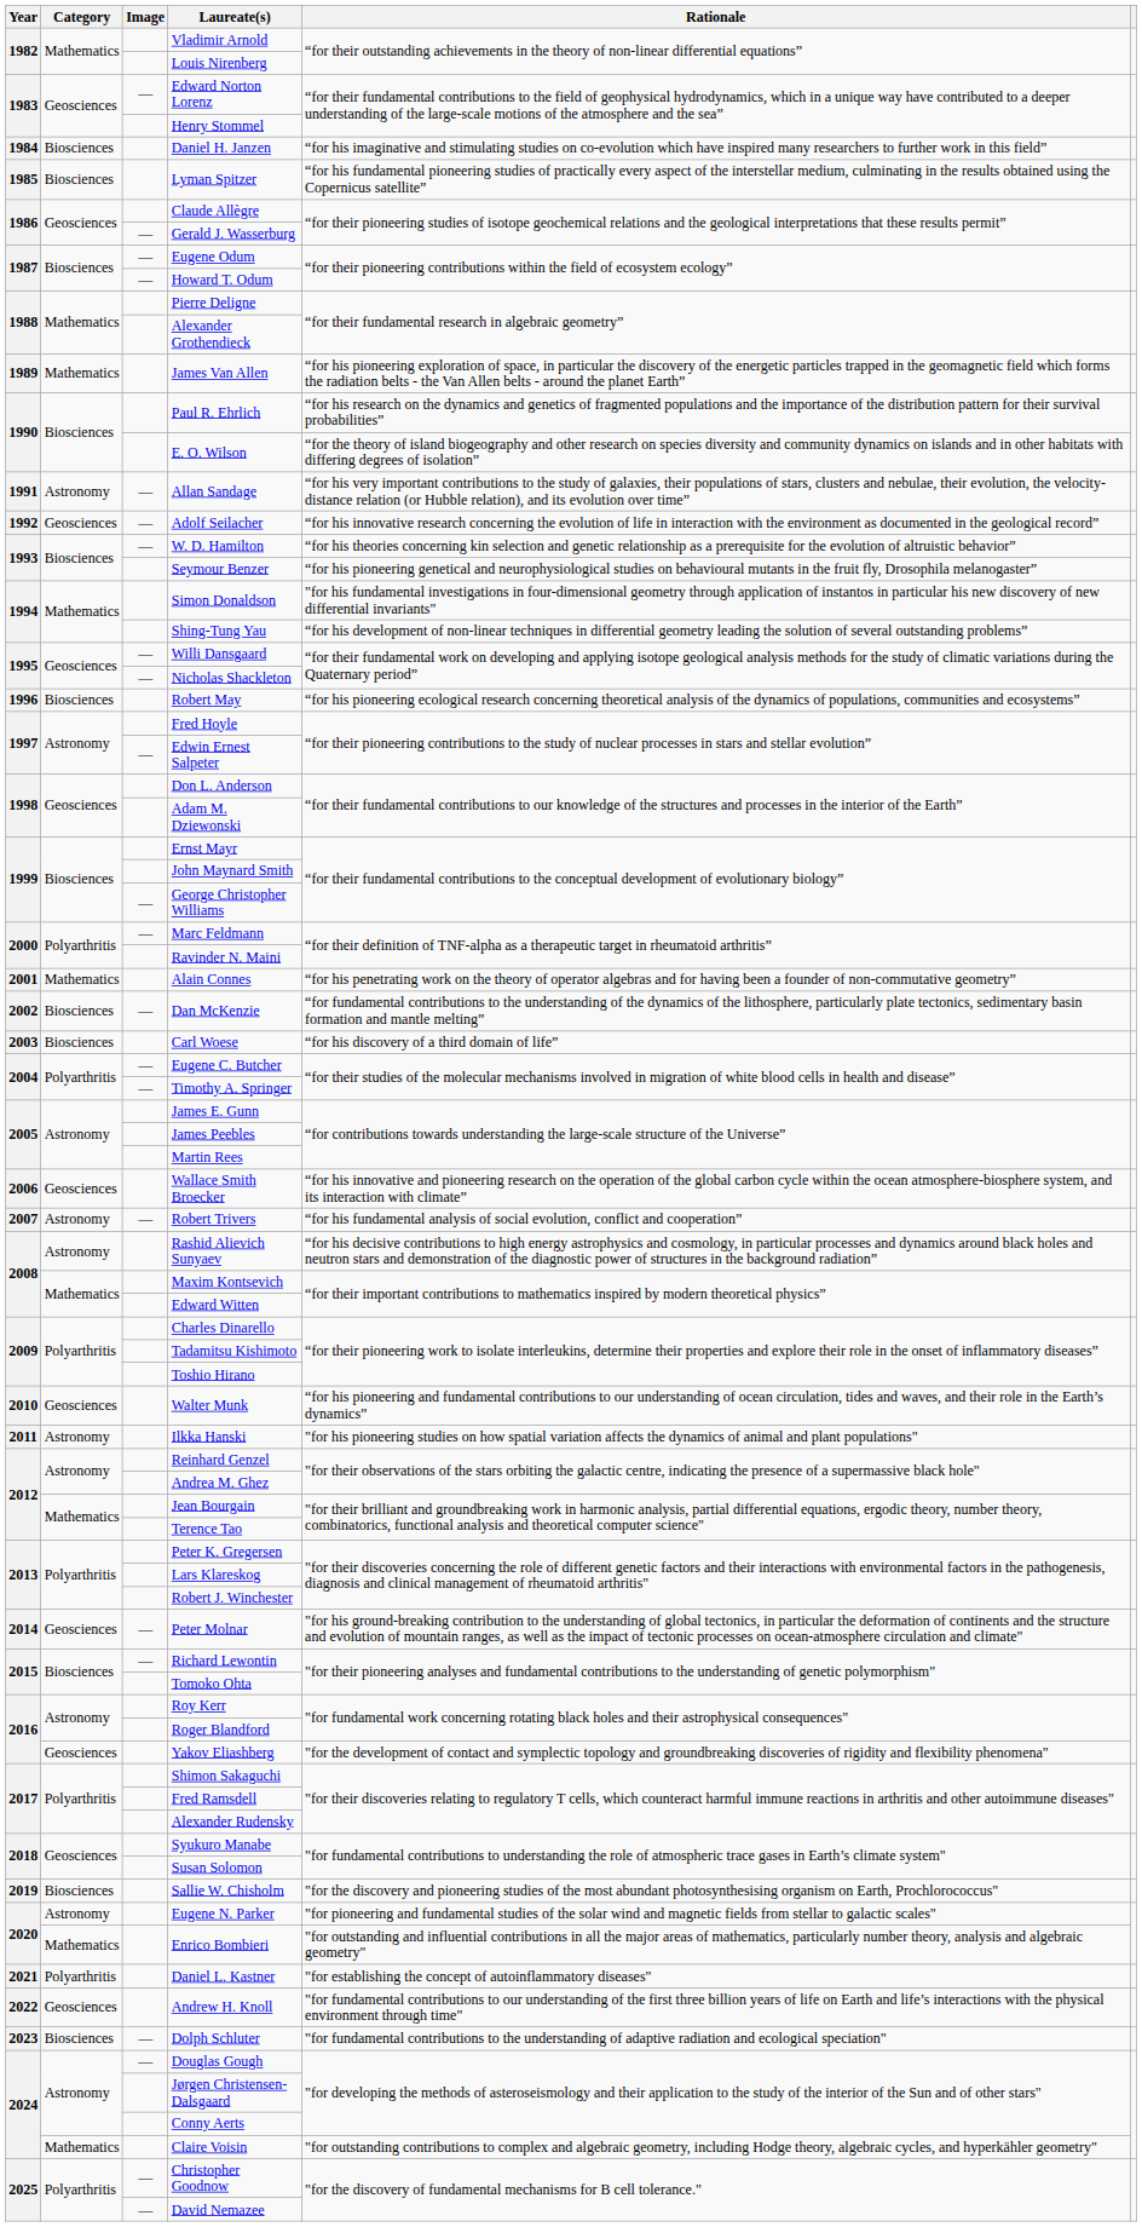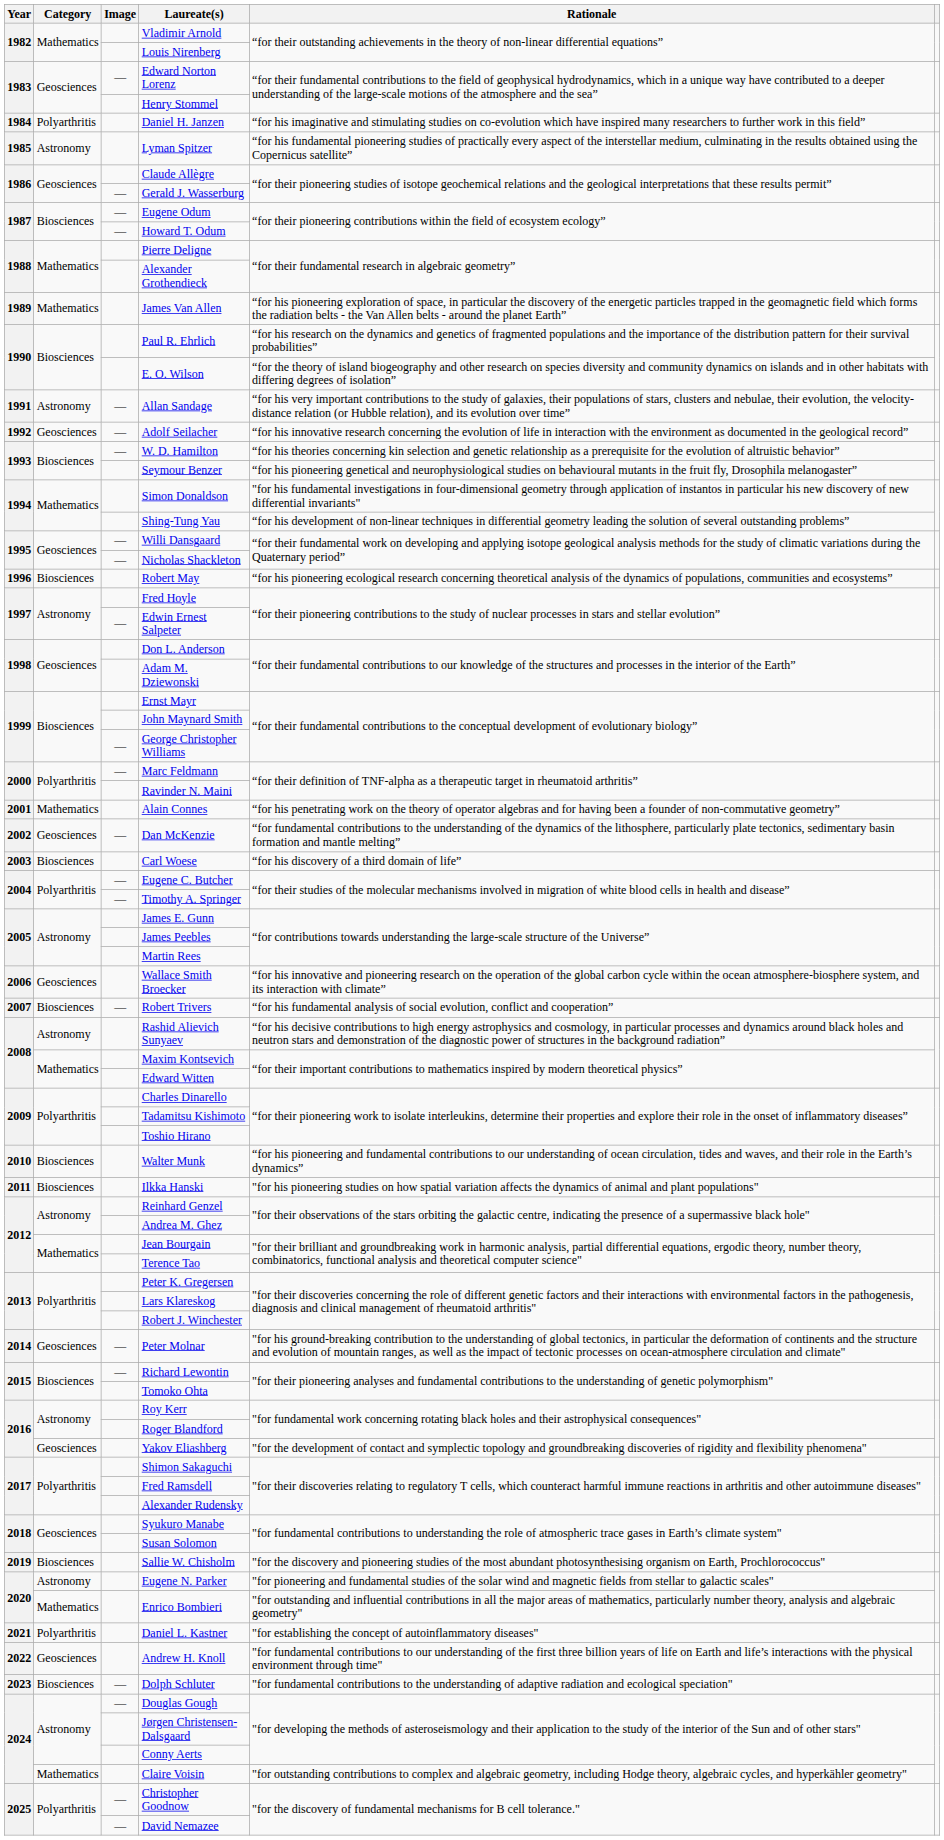 <table class="wikitable plainrowheaders sortable">
 <tr>
 <th scope="col">Year</th>
 <th scope="col">Category</th>
 <th scope="col">Image</th>
 <th scope="col">Laureate(s)</th>
 <th scope="col">Rationale</th>
 <th scope="col" class="unsortable"></th>
 </tr>
 <tr>
 <th scope="rowgroup" rowspan=2>1982</th>
 <td rowspan=2>Mathematics</td>
 <td></td>
 <td><a href='#'>Vladimir Arnold</a></td>
 <td rowspan=2>“for their outstanding achievements in the theory of non-linear differential equations”</td>
 <td rowspan=2 style="text-align: center;"><br></td>
 </tr>
 <tr>
 <td></td>
 <td><a href='#'>Louis Nirenberg</a></td>
 </tr>
 <tr>
 <th scope=rowgroup rowspan=2>1983</th>
 <td rowspan=2>Geosciences</td>
 <td style="text-align:center;">—</td>
 <td><a href='#'>Edward Norton Lorenz</a></td>
 <td rowspan=2>“for their fundamental contributions to the field of geophysical hydrodynamics, which in a unique way have contributed to a deeper understanding of the large-scale motions of the atmosphere and the sea”</td>
 <td rowspan=2 style="text-align: center;"><br></td>
 </tr>
 <tr>
 <td></td>
 <td><a href='#'>Henry Stommel</a></td>
 </tr>
 <tr>
 <th scope=row>1984</th>
-<td>Biosciences</td>
+<td>Polyarthritis</td>
 <td></td>
 <td><a href='#'>Daniel H. Janzen</a></td>
 <td>“for his imaginative and stimulating studies on co-evolution which have inspired many researchers to further work in this field”</td>
 <td style="text-align: center;"><br></td>
 </tr>
 <tr>
 <th scope=row>1985</th>
-<td>Biosciences</td>
+<td>Astronomy</td>
 <td></td>
 <td><a href='#'>Lyman Spitzer</a></td>
 <td>“for his fundamental pioneering studies of practically every aspect of the interstellar medium, culminating in the results obtained using the Copernicus satellite”</td>
 <td style="text-align: center;"><br></td>
 </tr>
 <tr>
 <th scope=rowgroup rowspan=2>1986</th>
 <td rowspan=2>Geosciences</td>
 <td></td>
 <td><a href='#'>Claude Allègre</a></td>
 <td rowspan=2>“for their pioneering studies of isotope geochemical relations and the geological interpretations that these results permit”</td>
 <td rowspan=2 style="text-align: center;"><br></td>
 </tr>
 <tr>
 <td style="text-align:center;">—</td>
 <td><a href='#'>Gerald J. Wasserburg</a></td>
 </tr>
 <tr>
 <th scope=rowgroup rowspan=2>1987</th>
 <td rowspan=2>Biosciences</td>
 <td style="text-align:center;">—</td>
 <td><a href='#'>Eugene Odum</a></td>
 <td rowspan=2>“for their pioneering contributions within the field of ecosystem ecology”</td>
 <td rowspan=2 style="text-align: center;"><br></td>
 </tr>
 <tr>
 <td style="text-align:center;">—</td>
 <td><a href='#'>Howard T. Odum</a></td>
 </tr>
 <tr>
 <th scope=rowgroup rowspan=2>1988</th>
 <td rowspan=2>Mathematics</td>
 <td></td>
 <td><a href='#'>Pierre Deligne</a></td>
 <td rowspan=2>“for their fundamental research in algebraic geometry”</td>
 <td rowspan=2 style="text-align: center;"><br></td>
 </tr>
 <tr>
 <td></td>
 <td><a href='#'>Alexander Grothendieck</a></td>
 </tr>
 <tr>
 <th scope=row>1989</th>
 <td>Mathematics</td>
 <td></td>
 <td><a href='#'>James Van Allen</a></td>
 <td>“for his pioneering exploration of space, in particular the discovery of the energetic particles trapped in the geomagnetic field which forms the radiation belts - the Van Allen belts - around the planet Earth”</td>
 <td style="text-align: center;"><br></td>
 </tr>
 <tr>
 <th scope=rowgroup rowspan=2>1990</th>
 <td rowspan=2>Biosciences</td>
 <td></td>
 <td><a href='#'>Paul R. Ehrlich</a></td>
 <td>“for his research on the dynamics and genetics of fragmented populations and the importance of the distribution pattern for their survival probabilities”</td>
 <td rowspan=2 style="text-align: center;"><br><br></td>
 </tr>
 <tr>
 <td></td>
 <td><a href='#'>E. O. Wilson</a></td>
 <td>“for the theory of island biogeography and other research on species diversity and community dynamics on islands and in other habitats with differing degrees of isolation”</td>
 </tr>
 <tr>
 <th scope=row>1991</th>
 <td>Astronomy</td>
 <td style="text-align:center;">—</td>
 <td><a href='#'>Allan Sandage</a></td>
 <td>“for his very important contributions to the study of galaxies, their populations of stars, clusters and nebulae, their evolution, the velocity-distance relation (or Hubble relation), and its evolution over time”</td>
 <td style="text-align: center;"><br></td>
 </tr>
 <tr>
 <th scope=row>1992</th>
 <td>Geosciences</td>
 <td style="text-align:center;">—</td>
 <td><a href='#'>Adolf Seilacher</a></td>
 <td>“for his innovative research concerning the evolution of life in interaction with the environment as documented in the geological record”</td>
 <td style="text-align: center;"><br></td>
 </tr>
 <tr>
 <th scope=rowgroup rowspan=2>1993</th>
 <td rowspan=2>Biosciences</td>
 <td style="text-align:center;">—</td>
 <td><a href='#'>W. D. Hamilton</a></td>
 <td>“for his theories concerning kin selection and genetic relationship as a prerequisite for the evolution of altruistic behavior”</td>
 <td rowspan=2 style="text-align: center;"><br></td>
 </tr>
 <tr>
 <td></td>
 <td><a href='#'>Seymour Benzer</a></td>
 <td>“for his pioneering genetical and neurophysiological studies on behavioural mutants in the fruit fly, Drosophila melanogaster”</td>
 </tr>
 <tr>
 <th scope=rowgroup rowspan=2>1994</th>
 <td rowspan=2>Mathematics</td>
 <td></td>
 <td><a href='#'>Simon Donaldson</a></td>
 <td>"for his fundamental investigations in four-dimensional geometry through application of instantos in particular his new discovery of new differential invariants"</td>
 <td rowspan=2 style="text-align: center;"><br></td>
 </tr>
 <tr>
 <td></td>
 <td><a href='#'>Shing-Tung Yau</a></td>
 <td>“for his development of non-linear techniques in differential geometry leading the solution of several outstanding problems”</td>
 </tr>
 <tr>
 <th scope=rowgroup rowspan=2>1995</th>
 <td rowspan=2>Geosciences</td>
 <td style="text-align:center;">—</td>
 <td><a href='#'>Willi Dansgaard</a></td>
 <td rowspan=2>“for their fundamental work on developing and applying isotope geological analysis methods for the study of climatic variations during the Quaternary period”</td>
 <td rowspan=2 style="text-align: center;"><br></td>
 </tr>
 <tr>
 <td style="text-align:center;">—</td>
 <td><a href='#'>Nicholas Shackleton</a></td>
 </tr>
 <tr>
 <th scope=row>1996</th>
 <td>Biosciences</td>
 <td></td>
 <td><a href='#'>Robert May</a></td>
 <td>“for his pioneering ecological research concerning theoretical analysis of the dynamics of populations, communities and ecosystems”</td>
 <td style="text-align: center;"><br></td>
 </tr>
 <tr>
 <th scope=rowgroup rowspan=2>1997</th>
 <td rowspan=2>Astronomy</td>
 <td></td>
 <td><a href='#'>Fred Hoyle</a></td>
 <td rowspan=2>“for their pioneering contributions to the study of nuclear processes in stars and stellar evolution”</td>
 <td rowspan=2 style="text-align: center;"><br></td>
 </tr>
 <tr>
 <td style="text-align:center;">—</td>
 <td><a href='#'>Edwin Ernest Salpeter</a></td>
 </tr>
 <tr>
 <th scope=rowgroup rowspan=2>1998</th>
 <td rowspan=2>Geosciences</td>
 <td></td>
 <td><a href='#'>Don L. Anderson</a></td>
 <td rowspan=2>“for their fundamental contributions to our knowledge of the structures and processes in the interior of the Earth”</td>
 <td rowspan=2 style="text-align: center;"><br></td>
 </tr>
 <tr>
 <td></td>
 <td><a href='#'>Adam M. Dziewonski</a></td>
 </tr>
 <tr>
 <th scope=rowgroup rowspan=3>1999</th>
 <td rowspan=3>Biosciences</td>
 <td></td>
 <td><a href='#'>Ernst Mayr</a></td>
 <td rowspan=3>“for their fundamental contributions to the conceptual development of evolutionary biology”</td>
 <td rowspan=3 style="text-align: center;"><br></td>
 </tr>
 <tr>
 <td></td>
 <td><a href='#'>John Maynard Smith</a></td>
 </tr>
 <tr>
 <td style="text-align:center;">—</td>
 <td><a href='#'>George Christopher Williams</a></td>
 </tr>
 <tr>
 <th scope=rowgroup rowspan=2>2000</th>
 <td rowspan=2>Polyarthritis</td>
 <td style="text-align:center;">—</td>
 <td><a href='#'>Marc Feldmann</a></td>
 <td rowspan=2>“for their definition of TNF-alpha as a therapeutic target in rheumatoid arthritis”</td>
 <td rowspan=2 style="text-align: center;"><br></td>
 </tr>
 <tr>
 <td></td>
 <td><a href='#'>Ravinder N. Maini</a></td>
 </tr>
 <tr>
 <th scope=row>2001</th>
 <td>Mathematics</td>
 <td></td>
 <td><a href='#'>Alain Connes</a></td>
 <td>“for his penetrating work on the theory of operator algebras and for having been a founder of non-commutative geometry”</td>
 <td style="text-align: center;"><br></td>
 </tr>
 <tr>
 <th scope=row>2002</th>
-<td>Biosciences</td>
+<td>Geosciences</td>
 <td style="text-align:center;">—</td>
 <td><a href='#'>Dan McKenzie</a></td>
 <td>“for fundamental contributions to the understanding of the dynamics of the lithosphere, particularly plate tectonics, sedimentary basin formation and mantle melting”</td>
 <td style="text-align: center;"><br></td>
 </tr>
 <tr>
 <th scope=row>2003</th>
 <td>Biosciences</td>
 <td></td>
 <td><a href='#'>Carl Woese</a></td>
 <td>“for his discovery of a third domain of life”</td>
 <td style="text-align: center;"><br></td>
 </tr>
 <tr>
 <th scope=rowgroup rowspan=2>2004</th>
 <td rowspan=2>Polyarthritis</td>
 <td style="text-align:center;">—</td>
 <td><a href='#'>Eugene C. Butcher</a></td>
 <td rowspan=2>“for their studies of the molecular mechanisms involved in migration of white blood cells in health and disease”</td>
 <td rowspan=2 style="text-align: center;"><br></td>
 </tr>
 <tr>
 <td style="text-align:center;">—</td>
 <td><a href='#'>Timothy A. Springer</a></td>
 </tr>
 <tr>
 <th scope=rowgroup rowspan=3>2005</th>
 <td rowspan=3>Astronomy</td>
 <td></td>
 <td><a href='#'>James E. Gunn</a></td>
 <td rowspan=3>“for contributions towards understanding the large-scale structure of the Universe”</td>
 <td rowspan=3 style="text-align: center;"><br></td>
 </tr>
 <tr>
 <td></td>
 <td><a href='#'>James Peebles</a></td>
 </tr>
 <tr>
 <td></td>
 <td><a href='#'>Martin Rees</a></td>
 </tr>
 <tr>
 <th scope=row>2006</th>
 <td>Geosciences</td>
 <td></td>
 <td><a href='#'>Wallace Smith Broecker</a></td>
 <td>“for his innovative and pioneering research on the operation of the global carbon cycle within the ocean atmosphere-biosphere system, and its interaction with climate”</td>
 <td style="text-align: center;"><br></td>
 </tr>
 <tr>
 <th scope=row>2007</th>
-<td>Astronomy</td>
+<td>Biosciences</td>
 <td style="text-align:center;">—</td>
 <td><a href='#'>Robert Trivers</a></td>
 <td>“for his fundamental analysis of social evolution, conflict and cooperation”</td>
 <td style="text-align: center;"><br></td>
 </tr>
 <tr>
 <th scope=rowgroup rowspan=3>2008</th>
 <td>Astronomy</td>
 <td></td>
 <td><a href='#'>Rashid Alievich Sunyaev</a></td>
 <td>“for his decisive contributions to high energy astrophysics and cosmology, in particular processes and dynamics around black holes and neutron stars and demonstration of the diagnostic power of structures in the background radiation”</td>
 <td rowspan=3 style="text-align: center;"><br></td>
 </tr>
 <tr>
 <td rowspan=2>Mathematics</td>
 <td></td>
 <td><a href='#'>Maxim Kontsevich</a></td>
 <td rowspan=2>“for their important contributions to mathematics inspired by modern theoretical physics”</td>
 </tr>
 <tr>
 <td></td>
 <td><a href='#'>Edward Witten</a></td>
 </tr>
 <tr>
 <th scope=rowgroup rowspan=3>2009</th>
 <td rowspan=3>Polyarthritis</td>
 <td></td>
 <td><a href='#'>Charles Dinarello</a></td>
 <td rowspan=3>“for their pioneering work to isolate interleukins, determine their properties and explore their role in the onset of inflammatory diseases”</td>
 <td rowspan=3 style="text-align: center;"><br></td>
 </tr>
 <tr>
 <td></td>
 <td><a href='#'>Tadamitsu Kishimoto</a></td>
 </tr>
 <tr>
 <td></td>
 <td><a href='#'>Toshio Hirano</a></td>
 </tr>
 <tr>
 <th scope=row>2010</th>
-<td>Geosciences</td>
+<td>Biosciences</td>
 <td></td>
 <td><a href='#'>Walter Munk</a></td>
 <td>“for his pioneering and fundamental contributions to our understanding of ocean circulation, tides and waves, and their role in the Earth’s dynamics”</td>
 <td style="text-align: center;"><br></td>
 </tr>
 <tr>
 <th scope=row>2011</th>
-<td>Astronomy</td>
+<td>Biosciences</td>
 <td></td>
 <td><a href='#'>Ilkka Hanski</a></td>
 <td>"for his pioneering studies on how spatial variation affects the dynamics of animal and plant populations"</td>
 <td style="text-align: center;"><br></td>
 </tr>
 <tr>
 <th scope=rowgroup rowspan=4>2012</th>
 <td rowspan=2>Astronomy</td>
 <td></td>
 <td><a href='#'>Reinhard Genzel</a></td>
 <td rowspan=2>"for their observations of the stars orbiting the galactic centre, indicating the presence of a supermassive black hole"</td>
 <td rowspan=4 style="text-align: center;"><br></td>
 </tr>
 <tr>
 <td></td>
 <td><a href='#'>Andrea M. Ghez</a></td>
 </tr>
 <tr>
 <td rowspan=2>Mathematics</td>
 <td></td>
 <td><a href='#'>Jean Bourgain</a></td>
 <td rowspan=2>"for their brilliant and groundbreaking work in harmonic analysis, partial differential equations, ergodic theory, number theory, combinatorics, functional analysis and theoretical computer science"</td>
 </tr>
 <tr>
 <td></td>
 <td><a href='#'>Terence Tao</a></td>
 </tr>
 <tr>
 <th scope=rowgroup rowspan=3>2013</th>
 <td rowspan=3>Polyarthritis</td>
 <td></td>
 <td><a href='#'>Peter K. Gregersen</a></td>
 <td rowspan=3>"for their discoveries concerning the role of different genetic factors and their interactions with environmental factors in the pathogenesis, diagnosis and clinical management of rheumatoid arthritis"</td>
 <td rowspan=3 style="text-align: center;"><br></td>
 </tr>
 <tr>
 <td></td>
 <td><a href='#'>Lars Klareskog</a></td>
 </tr>
 <tr>
 <td></td>
 <td><a href='#'>Robert J. Winchester</a></td>
 </tr>
 <tr>
 <th scope=row>2014</th>
 <td>Geosciences</td>
 <td style="text-align:center;">—</td>
 <td><a href='#'>Peter Molnar</a></td>
 <td>"for his ground-breaking contribution to the understanding of global tectonics, in particular the deformation of continents and the structure and evolution of mountain ranges, as well as the impact of tectonic processes on ocean-atmosphere circulation and climate"</td>
 <td style="text-align: center;"><br></td>
 </tr>
 <tr>
 <th scope=rowgroup rowspan=2>2015</th>
 <td rowspan=2>Biosciences</td>
 <td style="text-align:center;">—</td>
 <td><a href='#'>Richard Lewontin</a></td>
 <td rowspan=2>"for their pioneering analyses and fundamental contributions to the understanding of genetic polymorphism"</td>
 <td rowspan=2 style="text-align: center;"><br></td>
 </tr>
 <tr>
 <td></td>
 <td><a href='#'>Tomoko Ohta</a></td>
 </tr>
 <tr>
 <th scope=rowgroup rowspan=3>2016</th>
 <td rowspan=2>Astronomy</td>
 <td></td>
 <td><a href='#'>Roy Kerr</a></td>
 <td rowspan=2>"for fundamental work concerning rotating black holes and their astrophysical consequences"</td>
 <td rowspan=3 style="text-align: center;"><br></td>
 </tr>
 <tr>
 <td></td>
 <td><a href='#'>Roger Blandford</a></td>
 </tr>
 <tr>
 <td>Geosciences</td>
 <td></td>
 <td><a href='#'>Yakov Eliashberg</a></td>
 <td>"for the development of contact and symplectic topology and groundbreaking discoveries of rigidity and flexibility phenomena"</td>
 </tr>
 <tr>
 <th scope=rowgroup rowspan=3>2017</th>
 <td rowspan=3>Polyarthritis</td>
 <td></td>
 <td><a href='#'>Shimon Sakaguchi</a></td>
 <td rowspan=3>"for their discoveries relating to regulatory T cells, which counteract harmful immune reactions in arthritis and other autoimmune diseases"</td>
 <td rowspan=3 style="text-align: center;"><br></td>
 </tr>
 <tr>
 <td></td>
 <td><a href='#'>Fred Ramsdell</a></td>
 </tr>
 <tr>
 <td></td>
 <td><a href='#'>Alexander Rudensky</a></td>
 </tr>
 <tr>
 <th scope=rowgroup rowspan=2>2018</th>
 <td rowspan=2>Geosciences</td>
 <td></td>
 <td><a href='#'>Syukuro Manabe</a></td>
 <td rowspan=2>"for fundamental contributions to understanding the role of atmospheric trace gases in Earth’s climate system"</td>
 <td rowspan=2 style="text-align: center;"><br></td>
 </tr>
 <tr>
 <td></td>
 <td><a href='#'>Susan Solomon</a></td>
 </tr>
 <tr>
 <th scope=row>2019</th>
 <td>Biosciences</td>
 <td></td>
 <td><a href='#'>Sallie W. Chisholm</a></td>
 <td>"for the discovery and pioneering studies of the most abundant photosynthesising organism on Earth, Prochlorococcus"</td>
 <td style="text-align: center;"><br></td>
 </tr>
 <tr>
 <th scope=rowgroup rowspan=2>2020</th>
 <td>Astronomy</td>
 <td></td>
 <td><a href='#'>Eugene N. Parker</a></td>
 <td>"for pioneering and fundamental studies of the solar wind and magnetic fields from stellar to galactic scales"</td>
 <td rowspan=2 style="text-align: center;"><br></td>
 </tr>
 <tr>
 <td>Mathematics</td>
 <td></td>
 <td><a href='#'>Enrico Bombieri</a></td>
 <td>"for outstanding and influential contributions in all the major areas of mathematics, particularly number theory, analysis and algebraic geometry"</td>
 </tr>
 <tr>
 <th scope=row>2021</th>
 <td>Polyarthritis</td>
 <td></td>
 <td><a href='#'>Daniel L. Kastner</a></td>
 <td>"for establishing the concept of autoinflammatory diseases"</td>
 <td style="text-align: center;"><br></td>
 </tr>
 <tr>
 <th scope=row>2022</th>
 <td>Geosciences</td>
 <td></td>
 <td><a href='#'>Andrew H. Knoll</a></td>
 <td>"for fundamental contributions to our understanding of the first three billion years of life on Earth and life’s interactions with the physical environment through time"</td>
 <td style="text-align: center;"><br></td>
 </tr>
 <tr>
 <th scope=row>2023</th>
 <td>Biosciences</td>
 <td style="text-align:center;">—</td>
 <td><a href='#'>Dolph Schluter</a></td>
 <td>"for fundamental contributions to the understanding of adaptive radiation and ecological speciation"</td>
 <td style="text-align: center;"><br></td>
 </tr>
 <tr>
 <th scope=rowgroup rowspan=4>2024</th>
 <td rowspan=3>Astronomy</td>
 <td style="text-align:center;">—</td>
 <td><a href='#'>Douglas Gough</a></td>
 <td rowspan=3>"for developing the methods of asteroseismology and their application to the study of the interior of the Sun and of other stars"</td>
 <td rowspan=4 style="text-align: center;"><br></td>
 </tr>
 <tr>
 <td></td>
 <td><a href='#'>Jørgen Christensen-Dalsgaard</a></td>
 </tr>
 <tr>
 <td></td>
 <td><a href='#'>Conny Aerts</a></td>
 </tr>
 <tr>
 <td>Mathematics</td>
 <td></td>
 <td><a href='#'>Claire Voisin</a></td>
 <td>"for outstanding contributions to complex and algebraic geometry, including Hodge theory, algebraic cycles, and hyperkähler geometry"</td>
 </tr>
 <tr>
 <th scope=rowgroup rowspan=2>2025</th>
 <td rowspan=2>Polyarthritis</td>
 <td style="text-align:center;">—</td>
 <td><a href='#'>Christopher Goodnow</a></td>
 <td rowspan=2>"for the discovery of fundamental mechanisms for B cell tolerance."</td>
 <td rowspan=2 style="text-align: center;"></td>
 </tr>
 <tr>
 <td style="text-align:center;">—</td>
 <td><a href='#'>David Nemazee</a></td>
 </tr>
 </table>
